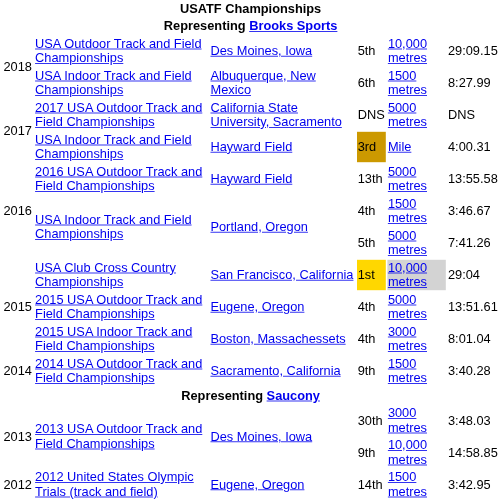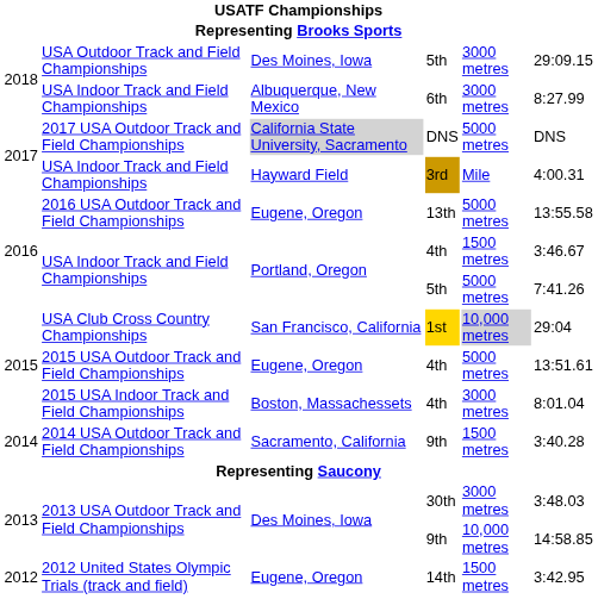 <table>
 <tr>
 <th colspan="6">USATF Championships</th>
 </tr>
 <tr>
 <th colspan="6">Representing <a href='#'>Brooks Sports</a></th>
 </tr>
 <tr>
 <td rowspan=2>2018</td>
 <td><a href='#'>USA Outdoor Track and Field Championships</a></td>
 <td><a href='#'>Des Moines, Iowa</a></td>
 <td>5th</td>
-<td><a href='#'>10,000 metres</a></td>
+<td><a href='#'>3000 metres</a></td>
 <td>29:09.15</td>
 </tr>
 <tr>
 <td><a href='#'>USA Indoor Track and Field Championships</a></td>
 <td><a href='#'>Albuquerque, New Mexico</a></td>
 <td>6th</td>
-<td><a href='#'>1500 metres</a></td>
+<td><a href='#'>3000 metres</a></td>
 <td>8:27.99</td>
 </tr>
 <tr>
 <td rowspan=2>2017</td>
 <td><a href='#'>2017 USA Outdoor Track and Field Championships</a></td>
-<td><a href='#'>California State University, Sacramento</a></td>
+<td style="background: lightgrey;"><a href='#'>California State University, Sacramento</a></td>
 <td>DNS</td>
 <td><a href='#'>5000 metres</a></td>
 <td>DNS</td>
 </tr>
 <tr>
 <td><a href='#'>USA Indoor Track and Field Championships</a></td>
 <td><a href='#'>Hayward Field</a></td>
 <td bgcolor=cc9900>3rd</td>
 <td><a href='#'>Mile</a></td>
 <td>4:00.31</td>
 </tr>
 <tr>
 <td rowspan=3>2016</td>
 <td><a href='#'>2016 USA Outdoor Track and Field Championships</a></td>
-<td><a href='#'>Hayward Field</a></td>
+<td><a href='#'>Eugene, Oregon</a></td>
 <td>13th</td>
 <td><a href='#'>5000 metres</a></td>
 <td>13:55.58</td>
 </tr>
 <tr>
 <td rowspan=2><a href='#'>USA Indoor Track and Field Championships</a></td>
 <td rowspan=2><a href='#'>Portland, Oregon</a></td>
 <td>4th</td>
 <td><a href='#'>1500 metres</a></td>
 <td>3:46.67</td>
 </tr>
 <tr>
 <td>5th</td>
 <td><a href='#'>5000 metres</a></td>
 <td>7:41.26</td>
 </tr>
 <tr>
 <td rowspan=3>2015</td>
 <td><a href='#'>USA Club Cross Country Championships</a></td>
 <td><a href='#'>San Francisco, California</a></td>
 <td style="background:gold;">1st</td>
 <td style="background: lightgrey;"><a href='#'>10,000 metres</a></td>
 <td>29:04</td>
 </tr>
 <tr>
 <td><a href='#'>2015 USA Outdoor Track and Field Championships</a></td>
 <td><a href='#'>Eugene, Oregon</a></td>
 <td>4th</td>
 <td><a href='#'>5000 metres</a></td>
 <td>13:51.61</td>
 </tr>
 <tr>
 <td><a href='#'>2015 USA Indoor Track and Field Championships</a></td>
 <td><a href='#'>Boston, Massachessets</a></td>
 <td>4th</td>
 <td><a href='#'>3000 metres</a></td>
 <td>8:01.04</td>
 </tr>
 <tr>
 <td>2014</td>
 <td><a href='#'>2014 USA Outdoor Track and Field Championships</a></td>
 <td><a href='#'>Sacramento, California</a></td>
 <td>9th</td>
 <td><a href='#'>1500 metres</a></td>
 <td>3:40.28</td>
 </tr>
 <tr>
 <th colspan="6">Representing <a href='#'>Saucony</a></th>
 </tr>
 <tr>
 <td rowspan=2>2013</td>
 <td rowspan=2><a href='#'>2013 USA Outdoor Track and Field Championships</a></td>
 <td rowspan=2><a href='#'>Des Moines, Iowa</a></td>
 <td>30th</td>
 <td><a href='#'>3000 metres</a></td>
 <td>3:48.03</td>
 </tr>
 <tr>
 <td>9th</td>
 <td><a href='#'>10,000 metres</a></td>
 <td>14:58.85</td>
 </tr>
 <tr>
 <td>2012</td>
 <td><a href='#'>2012 United States Olympic Trials (track and field)</a></td>
 <td><a href='#'>Eugene, Oregon</a></td>
 <td>14th</td>
 <td><a href='#'>1500 metres</a></td>
 <td>3:42.95</td>
 </tr>
 </table>
